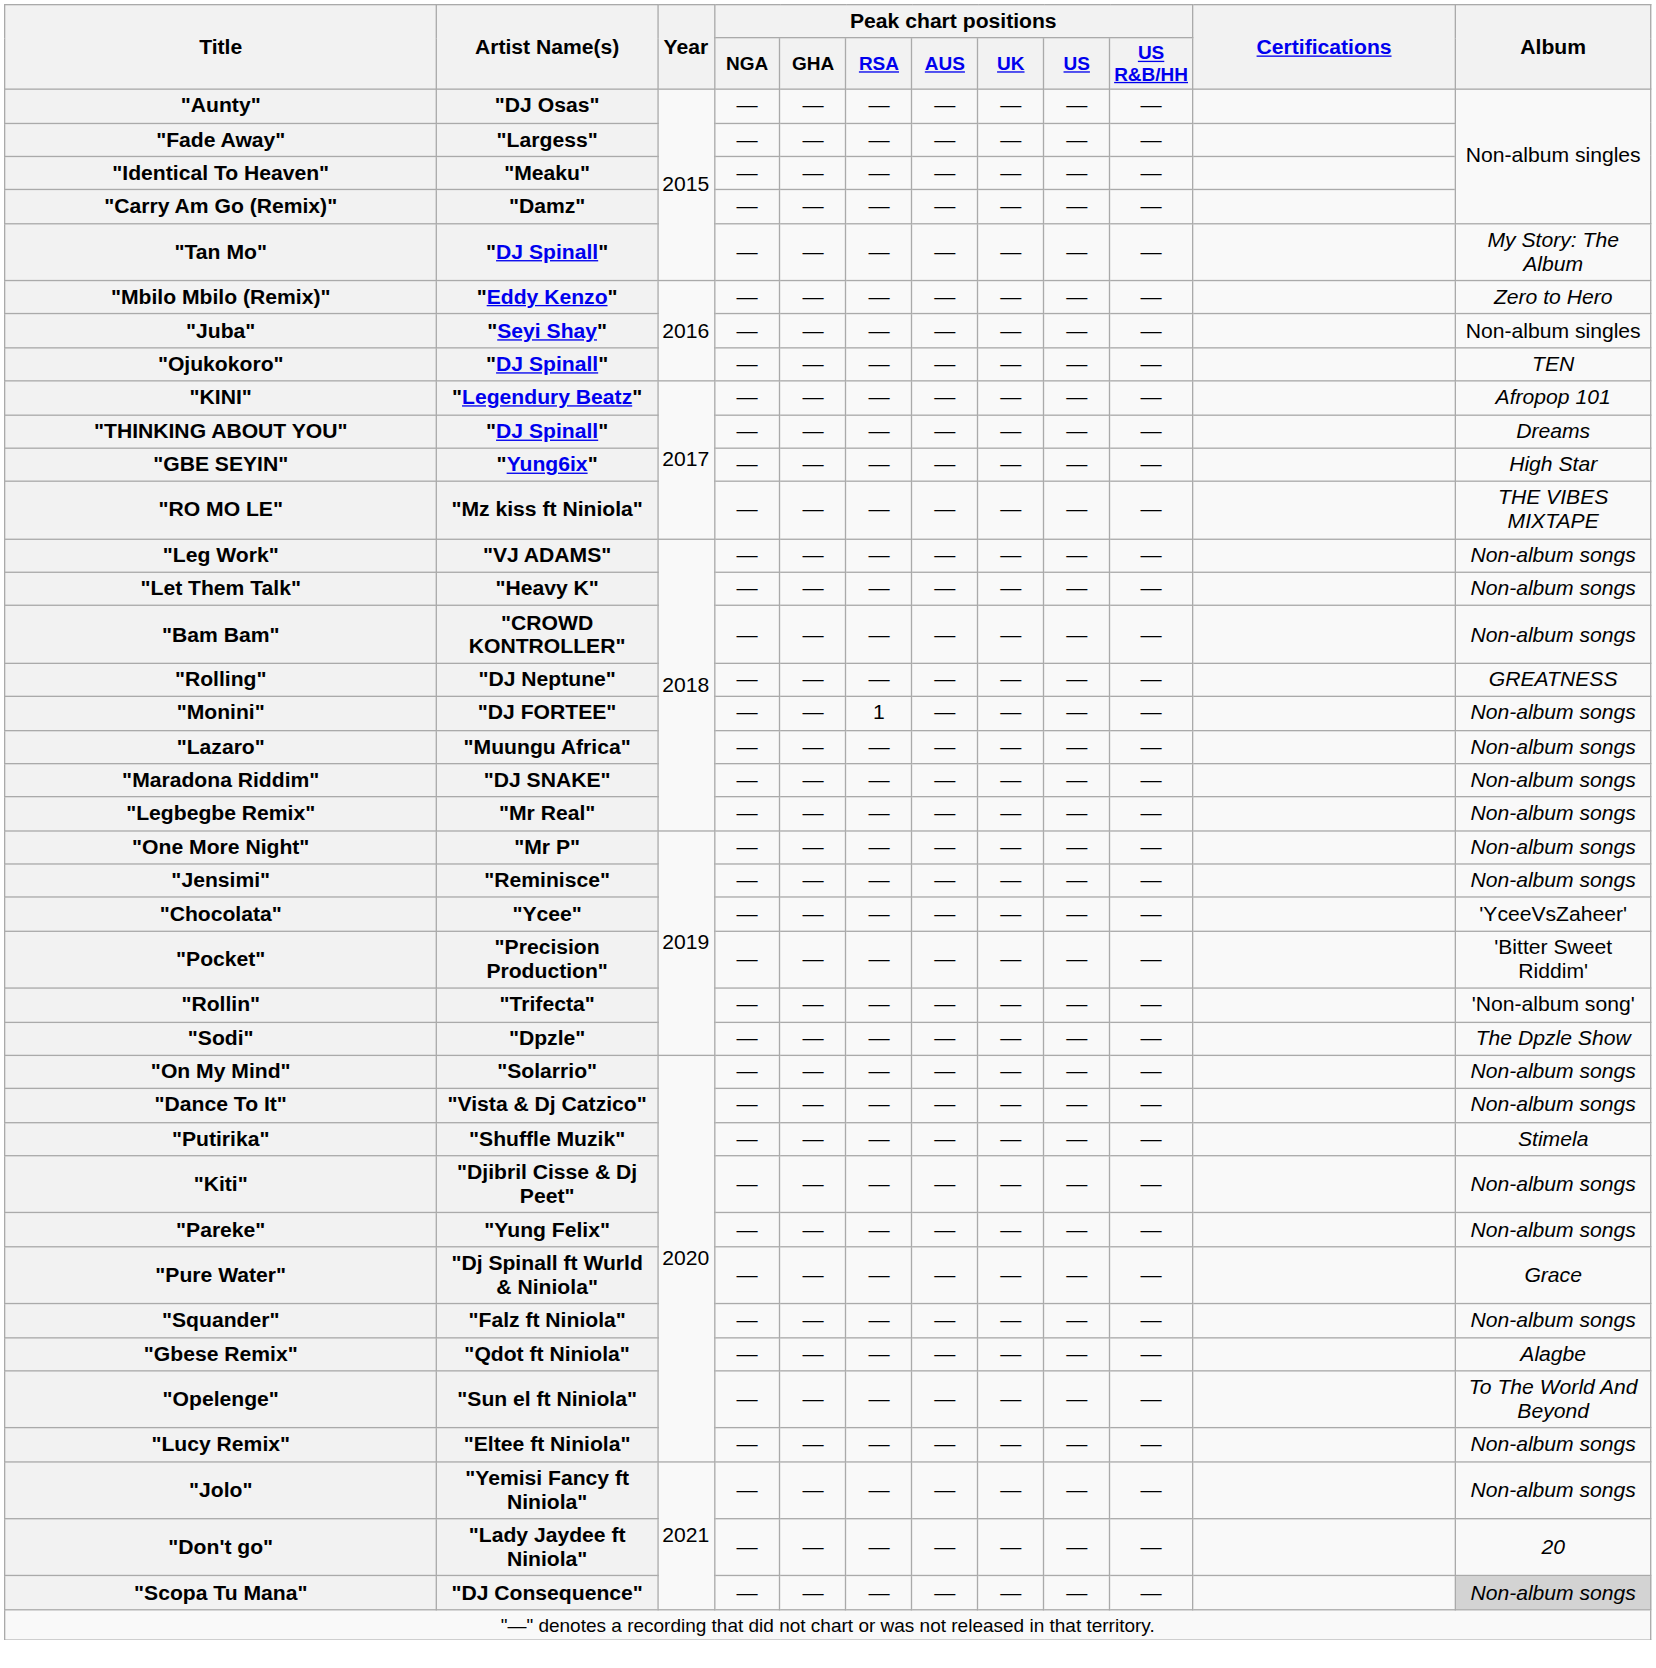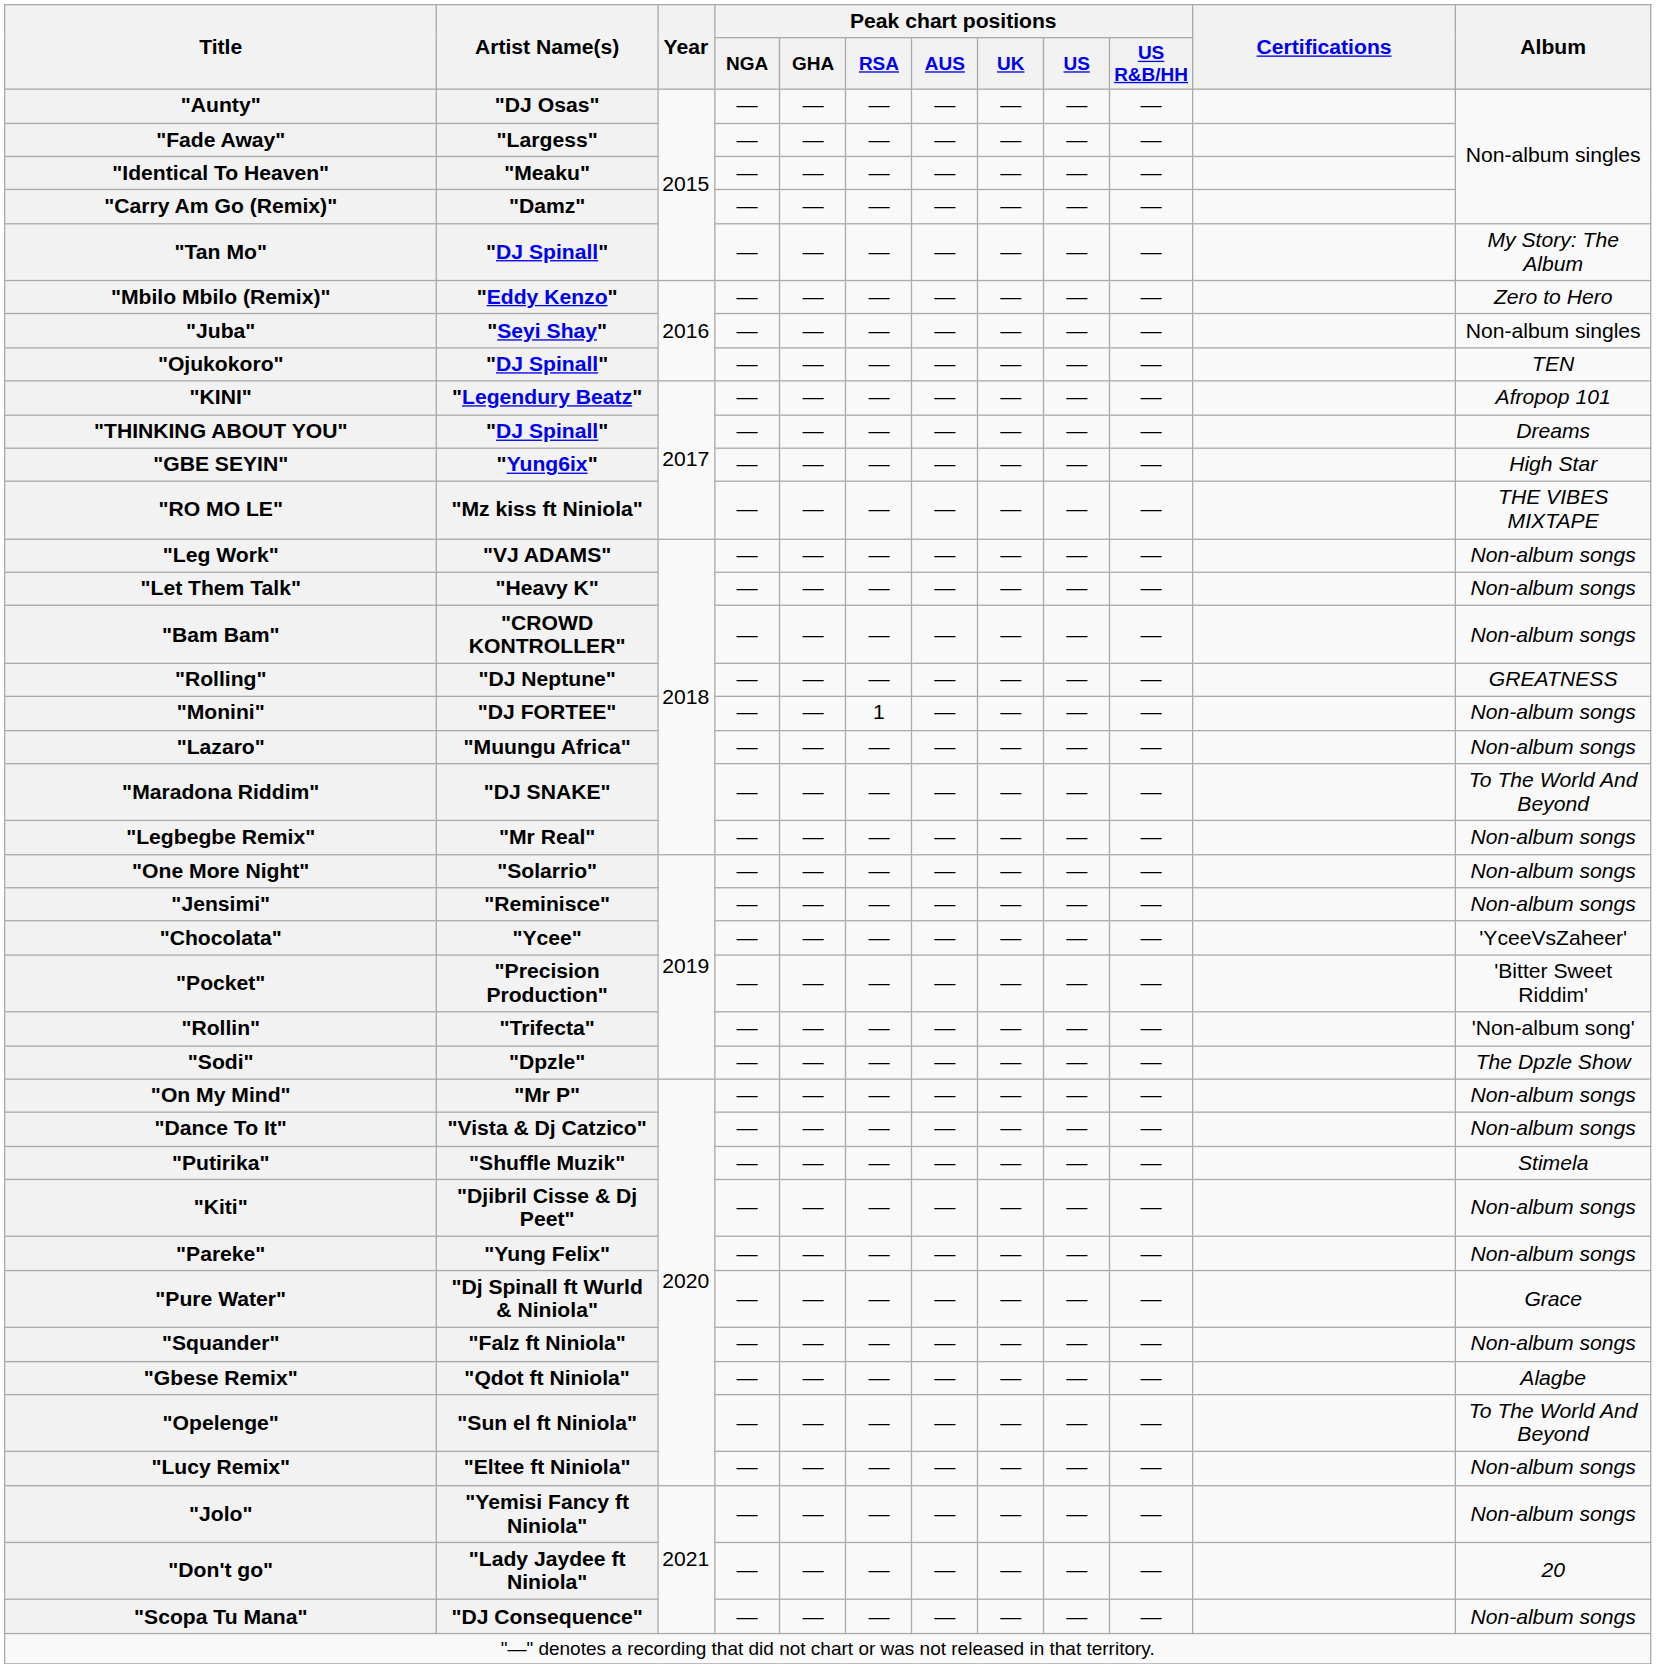 <table class="wikitable plainrowheaders" style="text-align:center;">
 <tr>
 <th scope="col" rowspan="2" style="width:20em;">Title</th>
 <th scope="col" rowspan="2">Artist Name(s)</th>
 <th scope="col" rowspan="2">Year</th>
 <th scope="col" colspan="7">Peak chart positions</th>
 <th scope="col" rowspan="2" style="width:12em;"><a href='#'>Certifications</a></th>
 <th scope="col" rowspan="2">Album</th>
 </tr>
 <tr>
 <th scope="col" style="width:3em;font-size:90%;">NGA</th>
 <th scope="col" style="width:3em;font-size:90%;">GHA</th>
 <th scope="col" style="width:3em;font-size:90%;"><a href='#'>RSA</a></th>
 <th scope="col" style="width:3em;font-size:90%;"><a href='#'>AUS</a></th>
 <th scope="col" style="width:3em;font-size:90%;"><a href='#'>UK</a></th>
 <th scope="col" style="width:3em;font-size:90%;"><a href='#'>US</a></th>
 <th scope="col" style="width:3em;font-size:90%;"><a href='#'>US<br>R&B/HH</a></th>
 </tr>
 <tr>
 <th scope="row">"Aunty" </th>
 <th scope="row">"DJ Osas"</th>
 <td rowspan="5">2015</td>
 <td>—</td>
 <td>—</td>
 <td>—</td>
 <td>—</td>
 <td>—</td>
 <td>—</td>
 <td>—</td>
 <td></td>
 <td rowspan="4">Non-album singles</td>
 </tr>
 <tr>
 <th scope="row">"Fade Away" </th>
 <th scope="row">"Largess"</th>
 <td>—</td>
 <td>—</td>
 <td>—</td>
 <td>—</td>
 <td>—</td>
 <td>—</td>
 <td>—</td>
 <td></td>
 </tr>
 <tr>
 <th scope="row">"Identical To Heaven" </th>
 <th scope="row">"Meaku"</th>
 <td>—</td>
 <td>—</td>
 <td>—</td>
 <td>—</td>
 <td>—</td>
 <td>—</td>
 <td>—</td>
 <td></td>
 </tr>
 <tr>
 <th scope="row">"Carry Am Go (Remix)" </th>
 <th scope="row">"Damz"</th>
 <td>—</td>
 <td>—</td>
 <td>—</td>
 <td>—</td>
 <td>—</td>
 <td>—</td>
 <td>—</td>
 <td></td>
 </tr>
 <tr>
 <th scope="row">"Tan Mo" </th>
 <th scope="row">"<a href='#'>DJ Spinall</a>"</th>
 <td>—</td>
 <td>—</td>
 <td>—</td>
 <td>—</td>
 <td>—</td>
 <td>—</td>
 <td>—</td>
 <td></td>
 <td><em>My Story: The Album</em></td>
 </tr>
 <tr>
 <th scope="row">"Mbilo Mbilo (Remix)" </th>
 <th scope="row">"<a href='#'>Eddy Kenzo</a>"</th>
 <td rowspan="3">2016</td>
 <td>—</td>
 <td>—</td>
 <td>—</td>
 <td>—</td>
 <td>—</td>
 <td>—</td>
 <td>—</td>
 <td></td>
 <td><em>Zero to Hero</em></td>
 </tr>
 <tr>
 <th scope="row">"Juba" </th>
 <th scope="row">"<a href='#'>Seyi Shay</a>"</th>
 <td>—</td>
 <td>—</td>
 <td>—</td>
 <td>—</td>
 <td>—</td>
 <td>—</td>
 <td>—</td>
 <td></td>
 <td rowspan="1">Non-album singles</td>
 </tr>
 <tr>
 <th scope="row">"Ojukokoro" </th>
 <th scope="row">"<a href='#'>DJ Spinall</a>"</th>
 <td>—</td>
 <td>—</td>
 <td>—</td>
 <td>—</td>
 <td>—</td>
 <td>—</td>
 <td>—</td>
 <td></td>
 <td><em>TEN</em></td>
 </tr>
 <tr>
 <th scope="row">"KINI" </th>
 <th scope="row">"<a href='#'>Legendury Beatz</a>"</th>
 <td rowspan="4">2017</td>
 <td>—</td>
 <td>—</td>
 <td>—</td>
 <td>—</td>
 <td>—</td>
 <td>—</td>
 <td>—</td>
 <td></td>
 <td><em>Afropop 101</em></td>
 </tr>
 <tr>
 <th scope="row">"THINKING ABOUT YOU" </th>
 <th scope="row">"<a href='#'>DJ Spinall</a>"</th>
 <td>—</td>
 <td>—</td>
 <td>—</td>
 <td>—</td>
 <td>—</td>
 <td>—</td>
 <td>—</td>
 <td></td>
 <td><em>Dreams</em></td>
 </tr>
 <tr>
 <th scope="row">"GBE SEYIN" </th>
 <th scope="row">"<a href='#'>Yung6ix</a>"</th>
 <td>—</td>
 <td>—</td>
 <td>—</td>
 <td>—</td>
 <td>—</td>
 <td>—</td>
 <td>—</td>
 <td></td>
 <td><em>High Star</em></td>
 </tr>
 <tr>
 <th scope="row">"RO MO LE" </th>
 <th scope="row">"Mz kiss ft Niniola"</th>
 <td>—</td>
 <td>—</td>
 <td>—</td>
 <td>—</td>
 <td>—</td>
 <td>—</td>
 <td>—</td>
 <td></td>
 <td><em>THE VIBES MIXTAPE</em></td>
 </tr>
 <tr>
 <th scope="row">"Leg Work" </th>
 <th scope="row">"VJ ADAMS"</th>
 <td rowspan="8">2018</td>
 <td>—</td>
 <td>—</td>
 <td>—</td>
 <td>—</td>
 <td>—</td>
 <td>—</td>
 <td>—</td>
 <td></td>
 <td><em>Non-album songs</em></td>
 </tr>
 <tr>
 <th scope="row">"Let Them Talk" </th>
 <th scope="row">"Heavy K"</th>
 <td>—</td>
 <td>—</td>
 <td>—</td>
 <td>—</td>
 <td>—</td>
 <td>—</td>
 <td>—</td>
 <td></td>
 <td><em>Non-album songs</em></td>
 </tr>
 <tr>
 <th scope="row">"Bam Bam" </th>
 <th scope="row">"CROWD KONTROLLER"</th>
 <td>—</td>
 <td>—</td>
 <td>—</td>
 <td>—</td>
 <td>—</td>
 <td>—</td>
 <td>—</td>
 <td></td>
 <td><em>Non-album songs</em></td>
 </tr>
 <tr>
 <th scope="row">"Rolling" </th>
 <th scope="row">"DJ Neptune"</th>
 <td>—</td>
 <td>—</td>
 <td>—</td>
 <td>—</td>
 <td>—</td>
 <td>—</td>
 <td>—</td>
 <td></td>
 <td><em>GREATNESS</em></td>
 </tr>
 <tr>
 <th scope="row">"Monini" </th>
 <th scope="row">"DJ FORTEE"</th>
 <td>—</td>
 <td>—</td>
 <td>1</td>
 <td>—</td>
 <td>—</td>
 <td>—</td>
 <td>—</td>
 <td></td>
 <td><em>Non-album songs</em></td>
 </tr>
 <tr>
 <th scope="row">"Lazaro" </th>
 <th scope="row">"Muungu Africa"</th>
 <td>—</td>
 <td>—</td>
 <td>—</td>
 <td>—</td>
 <td>—</td>
 <td>—</td>
 <td>—</td>
 <td></td>
 <td><em>Non-album songs</em></td>
 </tr>
 <tr>
 <th scope="row">"Maradona Riddim" </th>
 <th scope="row">"DJ SNAKE"</th>
 <td>—</td>
 <td>—</td>
 <td>—</td>
 <td>—</td>
 <td>—</td>
 <td>—</td>
 <td>—</td>
 <td></td>
-<td><em>Non-album songs</em></td>
+<td><em>To The World And Beyond</em></td>
 </tr>
 <tr>
 <th scope="row">"Legbegbe Remix" </th>
 <th scope="row">"Mr Real"</th>
 <td>—</td>
 <td>—</td>
 <td>—</td>
 <td>—</td>
 <td>—</td>
 <td>—</td>
 <td>—</td>
 <td></td>
 <td><em>Non-album songs</em></td>
 </tr>
 <tr>
 <th scope="row">"One More Night" </th>
-<th scope="row">"Mr P"</th>
+<th scope="row">"Solarrio"</th>
 <td rowspan="6">2019</td>
 <td>—</td>
 <td>—</td>
 <td>—</td>
 <td>—</td>
 <td>—</td>
 <td>—</td>
 <td>—</td>
 <td></td>
 <td><em>Non-album songs</em></td>
 </tr>
 <tr>
 <th scope="row">"Jensimi" </th>
 <th scope="row">"Reminisce"</th>
 <td>—</td>
 <td>—</td>
 <td>—</td>
 <td>—</td>
 <td>—</td>
 <td>—</td>
 <td>—</td>
 <td></td>
 <td><em>Non-album songs</em></td>
 </tr>
 <tr>
 <th scope="row">"Chocolata" </th>
 <th scope="row">"Ycee"</th>
 <td>—</td>
 <td>—</td>
 <td>—</td>
 <td>—</td>
 <td>—</td>
 <td>—</td>
 <td>—</td>
 <td></td>
 <td>'YceeVsZaheer'</td>
 </tr>
 <tr>
 <th scope="row">"Pocket" </th>
 <th scope="row">"Precision Production"</th>
 <td>—</td>
 <td>—</td>
 <td>—</td>
 <td>—</td>
 <td>—</td>
 <td>—</td>
 <td>—</td>
 <td></td>
 <td>'Bitter Sweet Riddim'</td>
 </tr>
 <tr>
 <th scope="row">"Rollin" </th>
 <th scope="row">"Trifecta"</th>
 <td>—</td>
 <td>—</td>
 <td>—</td>
 <td>—</td>
 <td>—</td>
 <td>—</td>
 <td>—</td>
 <td></td>
 <td>'Non-album song'</td>
 </tr>
 <tr>
 <th scope="row">"Sodi" </th>
 <th scope="row">"Dpzle"</th>
 <td>—</td>
 <td>—</td>
 <td>—</td>
 <td>—</td>
 <td>—</td>
 <td>—</td>
 <td>—</td>
 <td></td>
 <td><em>The Dpzle Show</em></td>
 </tr>
 <tr>
 <th scope="row">"On My Mind" </th>
-<th scope="row">"Solarrio"</th>
+<th scope="row">"Mr P"</th>
 <td rowspan="10">2020</td>
 <td>—</td>
 <td>—</td>
 <td>—</td>
 <td>—</td>
 <td>—</td>
 <td>—</td>
 <td>—</td>
 <td></td>
 <td><em>Non-album songs</em></td>
 </tr>
 <tr>
 <th scope="row">"Dance To It" </th>
 <th scope="row">"Vista & Dj Catzico"</th>
 <td>—</td>
 <td>—</td>
 <td>—</td>
 <td>—</td>
 <td>—</td>
 <td>—</td>
 <td>—</td>
 <td></td>
 <td><em>Non-album songs</em></td>
 </tr>
 <tr>
 <th scope="row">"Putirika" </th>
 <th scope="row">"Shuffle Muzik"</th>
 <td>—</td>
 <td>—</td>
 <td>—</td>
 <td>—</td>
 <td>—</td>
 <td>—</td>
 <td>—</td>
 <td></td>
 <td><em>Stimela</em></td>
 </tr>
 <tr>
 <th scope="row">"Kiti" </th>
 <th scope="row">"Djibril Cisse & Dj Peet"</th>
 <td>—</td>
 <td>—</td>
 <td>—</td>
 <td>—</td>
 <td>—</td>
 <td>—</td>
 <td>—</td>
 <td></td>
 <td><em>Non-album songs</em></td>
 </tr>
 <tr>
 <th scope="row">"Pareke" </th>
 <th scope="row">"Yung Felix"</th>
 <td>—</td>
 <td>—</td>
 <td>—</td>
 <td>—</td>
 <td>—</td>
 <td>—</td>
 <td>—</td>
 <td></td>
 <td><em>Non-album songs</em></td>
 </tr>
 <tr>
 <th scope="row">"Pure Water" </th>
 <th scope="row">"Dj Spinall ft Wurld & Niniola"</th>
 <td>—</td>
 <td>—</td>
 <td>—</td>
 <td>—</td>
 <td>—</td>
 <td>—</td>
 <td>—</td>
 <td></td>
 <td><em>Grace</em></td>
 </tr>
 <tr>
 <th scope="row">"Squander" </th>
 <th scope="row">"Falz ft Niniola"</th>
 <td>—</td>
 <td>—</td>
 <td>—</td>
 <td>—</td>
 <td>—</td>
 <td>—</td>
 <td>—</td>
 <td></td>
 <td><em>Non-album songs</em></td>
 </tr>
 <tr>
 <th scope="row">"Gbese Remix" </th>
 <th scope="row">"Qdot ft Niniola"</th>
 <td>—</td>
 <td>—</td>
 <td>—</td>
 <td>—</td>
 <td>—</td>
 <td>—</td>
 <td>—</td>
 <td></td>
 <td><em>Alagbe</em></td>
 </tr>
 <tr>
 <th scope="row">"Opelenge" </th>
 <th scope="row">"Sun el ft Niniola"</th>
 <td>—</td>
 <td>—</td>
 <td>—</td>
 <td>—</td>
 <td>—</td>
 <td>—</td>
 <td>—</td>
 <td></td>
 <td><em>To The World And Beyond</em></td>
 </tr>
 <tr>
 <th scope="row">"Lucy Remix" </th>
 <th scope="row">"Eltee ft Niniola"</th>
 <td>—</td>
 <td>—</td>
 <td>—</td>
 <td>—</td>
 <td>—</td>
 <td>—</td>
 <td>—</td>
 <td></td>
 <td><em>Non-album songs</em></td>
 </tr>
 <tr>
 <th scope="row">"Jolo" </th>
 <th scope="row">"Yemisi Fancy ft Niniola"</th>
 <td rowspan="3">2021</td>
 <td>—</td>
 <td>—</td>
 <td>—</td>
 <td>—</td>
 <td>—</td>
 <td>—</td>
 <td>—</td>
 <td></td>
 <td><em>Non-album songs</em></td>
 </tr>
 <tr>
 <th scope="row">"Don't go" </th>
 <th scope="row">"Lady Jaydee ft Niniola"</th>
 <td>—</td>
 <td>—</td>
 <td>—</td>
 <td>—</td>
 <td>—</td>
 <td>—</td>
 <td>—</td>
 <td></td>
 <td><em>20</em></td>
 </tr>
 <tr>
 <th scope="row">"Scopa Tu Mana" </th>
 <th scope="row">"DJ Consequence"</th>
 <td>—</td>
 <td>—</td>
 <td>—</td>
 <td>—</td>
 <td>—</td>
 <td>—</td>
 <td>—</td>
 <td></td>
-<td style="background: lightgrey;"><em>Non-album songs</em></td>
+<td><em>Non-album songs</em></td>
 </tr>
 <tr>
 <td colspan="14" style="font-size:90%">"—" denotes a recording that did not chart or was not released in that territory.</td>
 </tr>
 </table>
